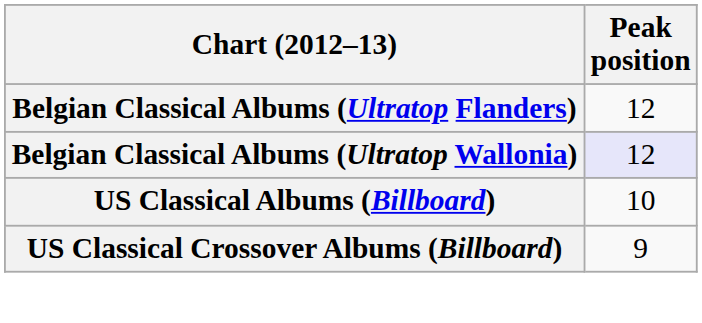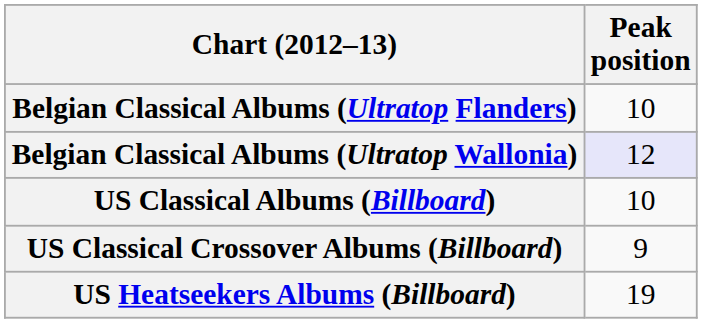 <table class="wikitable sortable plainrowheaders">
 <tr>
 <th scope="col">Chart (2012–13)</th>
 <th scope="col">Peak<br>position</th>
 </tr>
 <tr>
 <th scope="row">Belgian Classical Albums (<em><a href='#'>Ultratop</a></em> <a href='#'>Flanders</a>)</th>
-<td style="text-align:center;">12</td>
+<td style="text-align:center;">10</td>
 </tr>
 <tr>
 <th scope="row">Belgian Classical Albums (<em>Ultratop</em> <a href='#'>Wallonia</a>)</th>
 <td style="background: lavender; text-align:center;">12</td>
 </tr>
 <tr>
 <th scope="row">US Classical Albums (<em><a href='#'>Billboard</a></em>)</th>
 <td style="text-align:center;">10</td>
 </tr>
 <tr>
 <th scope="row">US Classical Crossover Albums (<em>Billboard</em>)</th>
 <td style="text-align:center;">9</td>
 </tr>
+<tr>
+<th scope="row">US <a href='#'>Heatseekers Albums</a> (<em>Billboard</em>)</th>
+<td style="text-align:center;">19</td>
+</tr>
 </table>
